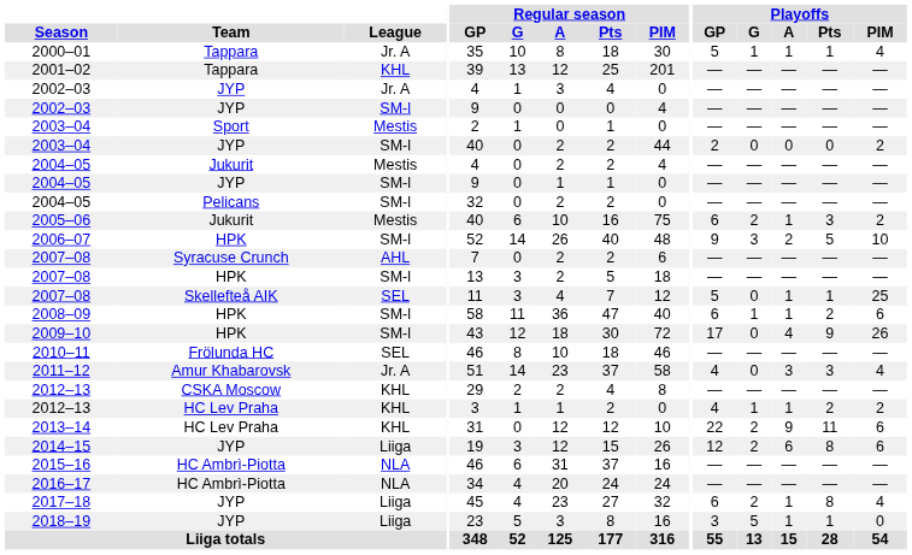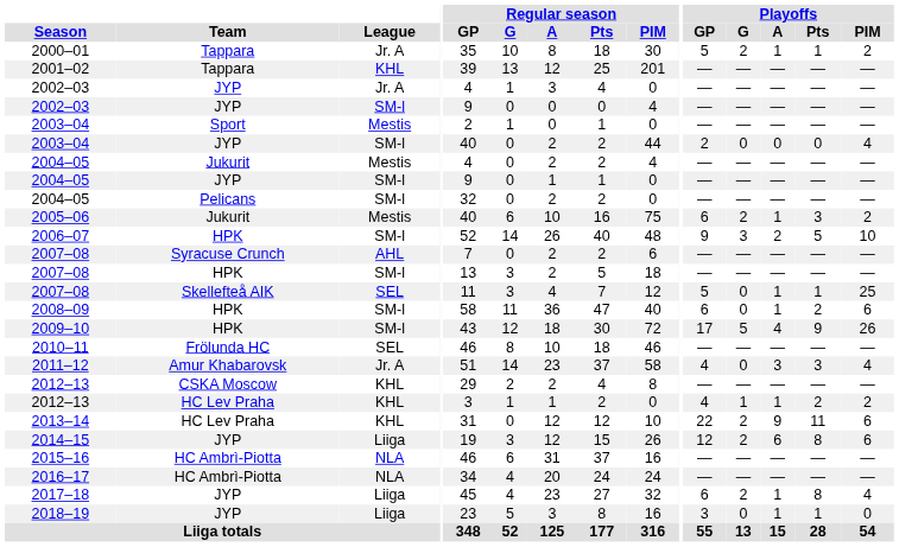 <table border="0" cellpadding="1" cellspacing="0" style="text-align:center; width:60em">
 <tr bgcolor="#e0e0e0">
 <th colspan="3" bgcolor="#ffffff"></th>
 <th rowspan="99" bgcolor="#ffffff"></th>
 <th colspan="5"><a href='#'>Regular season</a></th>
 <th rowspan="99" bgcolor="#ffffff"></th>
 <th colspan="5"><a href='#'>Playoffs</a></th>
 </tr>
 <tr bgcolor="#e0e0e0">
 <th><a href='#'>Season</a></th>
 <th>Team</th>
 <th>League</th>
 <th>GP</th>
 <th><a href='#'>G</a></th>
 <th><a href='#'>A</a></th>
 <th><a href='#'>Pts</a></th>
 <th><a href='#'>PIM</a></th>
 <th>GP</th>
 <th>G</th>
 <th>A</th>
 <th>Pts</th>
 <th>PIM</th>
 </tr>
 <tr>
 <td>2000–01</td>
 <td><a href='#'>Tappara</a></td>
 <td>Jr. A</td>
 <td>35</td>
 <td>10</td>
 <td>8</td>
 <td>18</td>
 <td>30</td>
 <td>5</td>
+<td>2</td>
 <td>1</td>
 <td>1</td>
-<td>1</td>
-<td>4</td>
+<td>2</td>
 </tr>
 <tr bgcolor="#f0f0f0">
 <td>2001–02</td>
 <td>Tappara</td>
 <td><a href='#'>KHL</a></td>
 <td>39</td>
 <td>13</td>
 <td>12</td>
 <td>25</td>
 <td>201</td>
 <td>—</td>
 <td>—</td>
 <td>—</td>
 <td>—</td>
 <td>—</td>
 </tr>
 <tr>
 <td>2002–03</td>
 <td><a href='#'>JYP</a></td>
 <td>Jr. A</td>
 <td>4</td>
 <td>1</td>
 <td>3</td>
 <td>4</td>
 <td>0</td>
 <td>—</td>
 <td>—</td>
 <td>—</td>
 <td>—</td>
 <td>—</td>
 </tr>
 <tr bgcolor="#f0f0f0">
 <td><a href='#'>2002–03</a></td>
 <td>JYP</td>
 <td><a href='#'>SM-l</a></td>
 <td>9</td>
 <td>0</td>
 <td>0</td>
 <td>0</td>
 <td>4</td>
 <td>—</td>
 <td>—</td>
 <td>—</td>
 <td>—</td>
 <td>—</td>
 </tr>
 <tr>
 <td><a href='#'>2003–04</a></td>
 <td><a href='#'>Sport</a></td>
 <td><a href='#'>Mestis</a></td>
 <td>2</td>
 <td>1</td>
 <td>0</td>
 <td>1</td>
 <td>0</td>
 <td>—</td>
 <td>—</td>
 <td>—</td>
 <td>—</td>
 <td>—</td>
 </tr>
 <tr bgcolor="#f0f0f0">
 <td><a href='#'>2003–04</a></td>
 <td>JYP</td>
 <td>SM-l</td>
 <td>40</td>
 <td>0</td>
 <td>2</td>
 <td>2</td>
 <td>44</td>
 <td>2</td>
 <td>0</td>
 <td>0</td>
 <td>0</td>
-<td>2</td>
+<td>4</td>
 </tr>
 <tr>
 <td><a href='#'>2004–05</a></td>
 <td><a href='#'>Jukurit</a></td>
 <td>Mestis</td>
 <td>4</td>
 <td>0</td>
 <td>2</td>
 <td>2</td>
 <td>4</td>
 <td>—</td>
 <td>—</td>
 <td>—</td>
 <td>—</td>
 <td>—</td>
 </tr>
 <tr bgcolor="#f0f0f0">
 <td><a href='#'>2004–05</a></td>
 <td>JYP</td>
 <td>SM-l</td>
 <td>9</td>
 <td>0</td>
 <td>1</td>
 <td>1</td>
 <td>0</td>
 <td>—</td>
 <td>—</td>
 <td>—</td>
 <td>—</td>
 <td>—</td>
 </tr>
 <tr>
 <td>2004–05</td>
 <td><a href='#'>Pelicans</a></td>
 <td>SM-l</td>
 <td>32</td>
 <td>0</td>
 <td>2</td>
 <td>2</td>
 <td>0</td>
 <td>—</td>
 <td>—</td>
 <td>—</td>
 <td>—</td>
 <td>—</td>
 </tr>
 <tr bgcolor="#f0f0f0">
 <td><a href='#'>2005–06</a></td>
 <td>Jukurit</td>
 <td>Mestis</td>
 <td>40</td>
 <td>6</td>
 <td>10</td>
 <td>16</td>
 <td>75</td>
 <td>6</td>
 <td>2</td>
 <td>1</td>
 <td>3</td>
 <td>2</td>
 </tr>
 <tr>
 <td><a href='#'>2006–07</a></td>
 <td><a href='#'>HPK</a></td>
 <td>SM-l</td>
 <td>52</td>
 <td>14</td>
 <td>26</td>
 <td>40</td>
 <td>48</td>
 <td>9</td>
 <td>3</td>
 <td>2</td>
 <td>5</td>
 <td>10</td>
 </tr>
 <tr bgcolor="#f0f0f0">
 <td><a href='#'>2007–08</a></td>
 <td><a href='#'>Syracuse Crunch</a></td>
 <td><a href='#'>AHL</a></td>
 <td>7</td>
 <td>0</td>
 <td>2</td>
 <td>2</td>
 <td>6</td>
 <td>—</td>
 <td>—</td>
 <td>—</td>
 <td>—</td>
 <td>—</td>
 </tr>
 <tr>
 <td><a href='#'>2007–08</a></td>
 <td>HPK</td>
 <td>SM-l</td>
 <td>13</td>
 <td>3</td>
 <td>2</td>
 <td>5</td>
 <td>18</td>
 <td>—</td>
 <td>—</td>
 <td>—</td>
 <td>—</td>
 <td>—</td>
 </tr>
 <tr bgcolor="#f0f0f0">
 <td><a href='#'>2007–08</a></td>
 <td><a href='#'>Skellefteå AIK</a></td>
 <td><a href='#'>SEL</a></td>
 <td>11</td>
 <td>3</td>
 <td>4</td>
 <td>7</td>
 <td>12</td>
 <td>5</td>
 <td>0</td>
 <td>1</td>
 <td>1</td>
 <td>25</td>
 </tr>
 <tr>
 <td><a href='#'>2008–09</a></td>
 <td>HPK</td>
 <td>SM-l</td>
 <td>58</td>
 <td>11</td>
 <td>36</td>
 <td>47</td>
 <td>40</td>
 <td>6</td>
-<td>1</td>
+<td>0</td>
 <td>1</td>
 <td>2</td>
 <td>6</td>
 </tr>
 <tr bgcolor="#f0f0f0">
 <td><a href='#'>2009–10</a></td>
 <td>HPK</td>
 <td>SM-l</td>
 <td>43</td>
 <td>12</td>
 <td>18</td>
 <td>30</td>
 <td>72</td>
 <td>17</td>
-<td>0</td>
+<td>5</td>
 <td>4</td>
 <td>9</td>
 <td>26</td>
 </tr>
 <tr>
 <td><a href='#'>2010–11</a></td>
 <td><a href='#'>Frölunda HC</a></td>
 <td>SEL</td>
 <td>46</td>
 <td>8</td>
 <td>10</td>
 <td>18</td>
 <td>46</td>
 <td>—</td>
 <td>—</td>
 <td>—</td>
 <td>—</td>
 <td>—</td>
 </tr>
 <tr bgcolor="#f0f0f0">
 <td><a href='#'>2011–12</a></td>
 <td><a href='#'>Amur Khabarovsk</a></td>
 <td>Jr. A</td>
 <td>51</td>
 <td>14</td>
 <td>23</td>
 <td>37</td>
 <td>58</td>
 <td>4</td>
 <td>0</td>
 <td>3</td>
 <td>3</td>
 <td>4</td>
 </tr>
 <tr>
 <td><a href='#'>2012–13</a></td>
 <td><a href='#'>CSKA Moscow</a></td>
 <td>KHL</td>
 <td>29</td>
 <td>2</td>
 <td>2</td>
 <td>4</td>
 <td>8</td>
 <td>—</td>
 <td>—</td>
 <td>—</td>
 <td>—</td>
 <td>—</td>
 </tr>
 <tr bgcolor="#f0f0f0">
 <td>2012–13</td>
 <td><a href='#'>HC Lev Praha</a></td>
 <td>KHL</td>
 <td>3</td>
 <td>1</td>
 <td>1</td>
 <td>2</td>
 <td>0</td>
 <td>4</td>
 <td>1</td>
 <td>1</td>
 <td>2</td>
 <td>2</td>
 </tr>
 <tr>
 <td><a href='#'>2013–14</a></td>
 <td>HC Lev Praha</td>
 <td>KHL</td>
 <td>31</td>
 <td>0</td>
 <td>12</td>
 <td>12</td>
 <td>10</td>
 <td>22</td>
 <td>2</td>
 <td>9</td>
 <td>11</td>
 <td>6</td>
 </tr>
 <tr bgcolor="#f0f0f0">
 <td><a href='#'>2014–15</a></td>
 <td>JYP</td>
 <td>Liiga</td>
 <td>19</td>
 <td>3</td>
 <td>12</td>
 <td>15</td>
 <td>26</td>
 <td>12</td>
 <td>2</td>
 <td>6</td>
 <td>8</td>
 <td>6</td>
 </tr>
 <tr>
 <td><a href='#'>2015–16</a></td>
 <td><a href='#'>HC Ambrì-Piotta</a></td>
 <td><a href='#'>NLA</a></td>
 <td>46</td>
 <td>6</td>
 <td>31</td>
 <td>37</td>
 <td>16</td>
 <td>—</td>
 <td>—</td>
 <td>—</td>
 <td>—</td>
 <td>—</td>
 </tr>
 <tr bgcolor="#f0f0f0">
 <td><a href='#'>2016–17</a></td>
 <td>HC Ambrì-Piotta</td>
 <td>NLA</td>
 <td>34</td>
 <td>4</td>
 <td>20</td>
 <td>24</td>
 <td>24</td>
 <td>—</td>
 <td>—</td>
 <td>—</td>
 <td>—</td>
 <td>—</td>
 </tr>
 <tr>
 <td><a href='#'>2017–18</a></td>
 <td>JYP</td>
 <td>Liiga</td>
 <td>45</td>
 <td>4</td>
 <td>23</td>
 <td>27</td>
 <td>32</td>
 <td>6</td>
 <td>2</td>
 <td>1</td>
 <td>8</td>
 <td>4</td>
 </tr>
 <tr bgcolor="#f0f0f0">
 <td><a href='#'>2018–19</a></td>
 <td>JYP</td>
 <td>Liiga</td>
 <td>23</td>
 <td>5</td>
 <td>3</td>
 <td>8</td>
 <td>16</td>
 <td>3</td>
-<td>5</td>
+<td>0</td>
 <td>1</td>
 <td>1</td>
 <td>0</td>
 </tr>
 <tr bgcolor="#e0e0e0">
 <th colspan="3">Liiga totals</th>
 <th>348</th>
 <th>52</th>
 <th>125</th>
 <th>177</th>
 <th>316</th>
 <th>55</th>
 <th>13</th>
 <th>15</th>
 <th>28</th>
 <th>54</th>
 </tr>
 </table>
